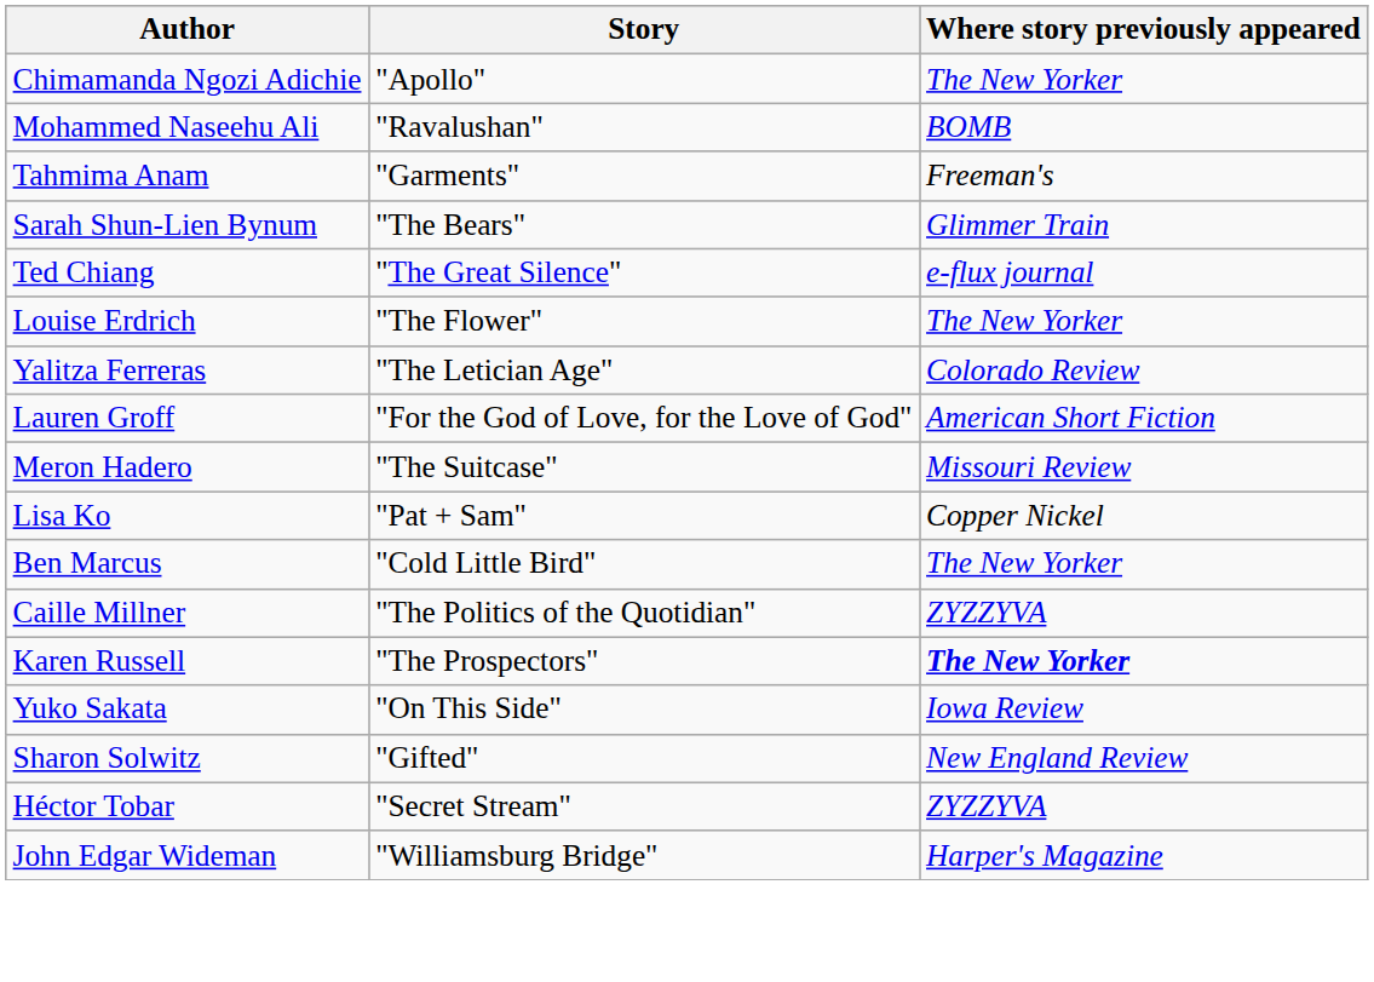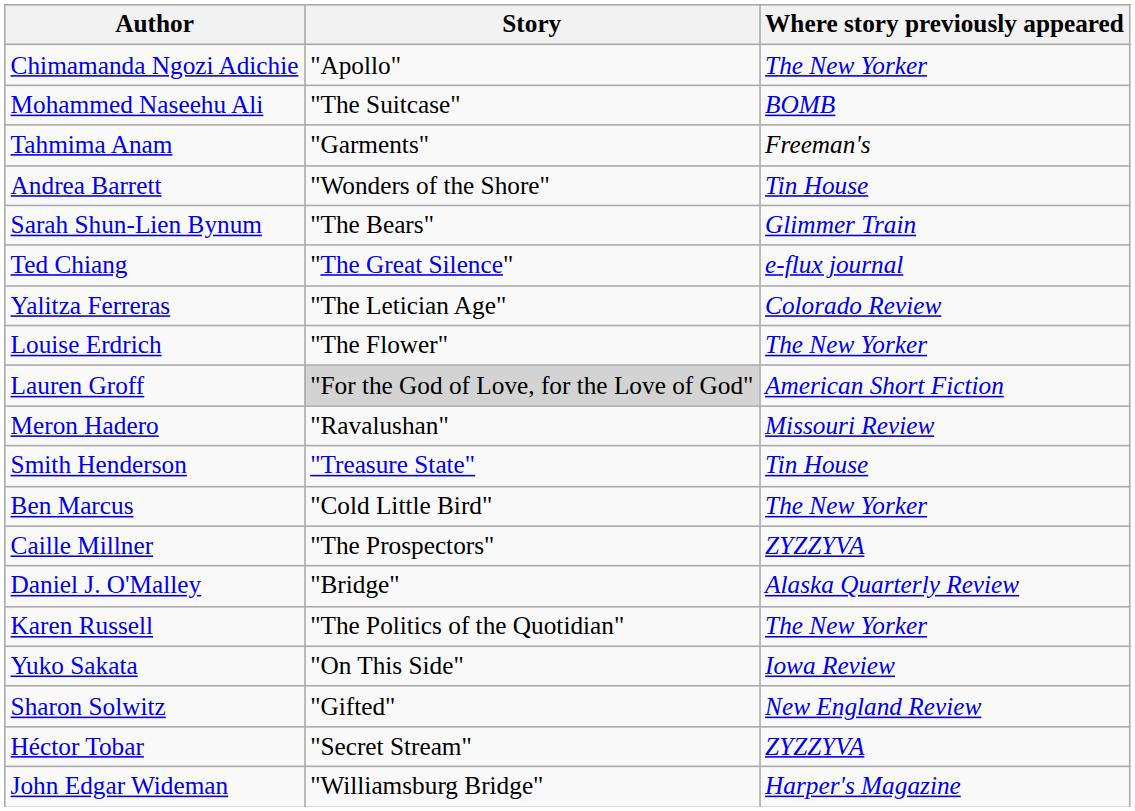 <table class="wikitable">
 <tr>
 <th>Author</th>
 <th>Story</th>
 <th>Where story previously appeared</th>
 </tr>
 <tr>
 <td><a href='#'>Chimamanda Ngozi Adichie</a></td>
 <td>"Apollo"</td>
 <td><em><a href='#'>The New Yorker</a></em></td>
 </tr>
 <tr>
 <td><a href='#'>Mohammed Naseehu Ali</a></td>
-<td>"Ravalushan"</td>
+<td>"The Suitcase"</td>
 <td><em><a href='#'>BOMB</a></em></td>
 </tr>
 <tr>
 <td><a href='#'>Tahmima Anam</a></td>
 <td>"Garments"</td>
 <td><em>Freeman's</em></td>
+</tr>
+<tr>
+<td><a href='#'>Andrea Barrett</a></td>
+<td>"Wonders of the Shore"</td>
+<td><em><a href='#'>Tin House</a></em></td>
 </tr>
 <tr>
 <td><a href='#'>Sarah Shun-Lien Bynum</a></td>
 <td>"The Bears"</td>
 <td><em><a href='#'>Glimmer Train</a></em></td>
 </tr>
 <tr>
 <td><a href='#'>Ted Chiang</a></td>
 <td>"<a href='#'>The Great Silence</a>"</td>
 <td><em><a href='#'>e-flux journal</a></em></td>
 </tr>
 <tr>
+<td><a href='#'>Yalitza Ferreras</a></td>
+<td>"The Letician Age"</td>
+<td><em><a href='#'>Colorado Review</a></em></td>
+</tr>
+<tr>
 <td><a href='#'>Louise Erdrich</a></td>
 <td>"The Flower"</td>
 <td><em><a href='#'>The New Yorker</a></em></td>
 </tr>
 <tr>
-<td><a href='#'>Yalitza Ferreras</a></td>
-<td>"The Letician Age"</td>
-<td><em><a href='#'>Colorado Review</a></em></td>
-</tr>
-<tr>
 <td><a href='#'>Lauren Groff</a></td>
-<td>"For the God of Love, for the Love of God"</td>
+<td style="background: lightgrey;">"For the God of Love, for the Love of God"</td>
 <td><em><a href='#'>American Short Fiction</a></em></td>
 </tr>
 <tr>
 <td><a href='#'>Meron Hadero</a></td>
-<td>"The Suitcase"</td>
+<td>"Ravalushan"</td>
 <td><em><a href='#'>Missouri Review</a></em></td>
 </tr>
 <tr>
-<td><a href='#'>Lisa Ko</a></td>
-<td>"Pat + Sam"</td>
-<td><em>Copper Nickel</em></td>
+<td><a href='#'>Smith Henderson</a></td>
+<td><a href='#'>"Treasure State"</a></td>
+<td><em><a href='#'>Tin House</a></em></td>
 </tr>
 <tr>
 <td><a href='#'>Ben Marcus</a></td>
 <td>"Cold Little Bird"</td>
 <td><em><a href='#'>The New Yorker</a></em></td>
 </tr>
 <tr>
 <td><a href='#'>Caille Millner</a></td>
-<td>"The Politics of the Quotidian"</td>
+<td>"The Prospectors"</td>
 <td><em><a href='#'>ZYZZYVA</a></em></td>
 </tr>
 <tr>
+<td><a href='#'>Daniel J. O'Malley</a></td>
+<td>"Bridge"</td>
+<td><em><a href='#'>Alaska Quarterly Review</a></em></td>
+</tr>
+<tr>
 <td><a href='#'>Karen Russell</a></td>
-<td>"The Prospectors"</td>
-<td><strong><em><a href='#'>The New Yorker</a></em></strong></td>
+<td>"The Politics of the Quotidian"</td>
+<td><em><a href='#'>The New Yorker</a></em></td>
 </tr>
 <tr>
 <td><a href='#'>Yuko Sakata</a></td>
 <td>"On This Side"</td>
 <td><em><a href='#'>Iowa Review</a></em></td>
 </tr>
 <tr>
 <td><a href='#'>Sharon Solwitz</a></td>
 <td>"Gifted"</td>
 <td><em><a href='#'>New England Review</a></em></td>
 </tr>
 <tr>
 <td><a href='#'>Héctor Tobar</a></td>
 <td>"Secret Stream"</td>
 <td><em><a href='#'>ZYZZYVA</a></em></td>
 </tr>
 <tr>
 <td><a href='#'>John Edgar Wideman</a></td>
 <td>"Williamsburg Bridge"</td>
 <td><em><a href='#'>Harper's Magazine</a></em></td>
 </tr>
 </table>
